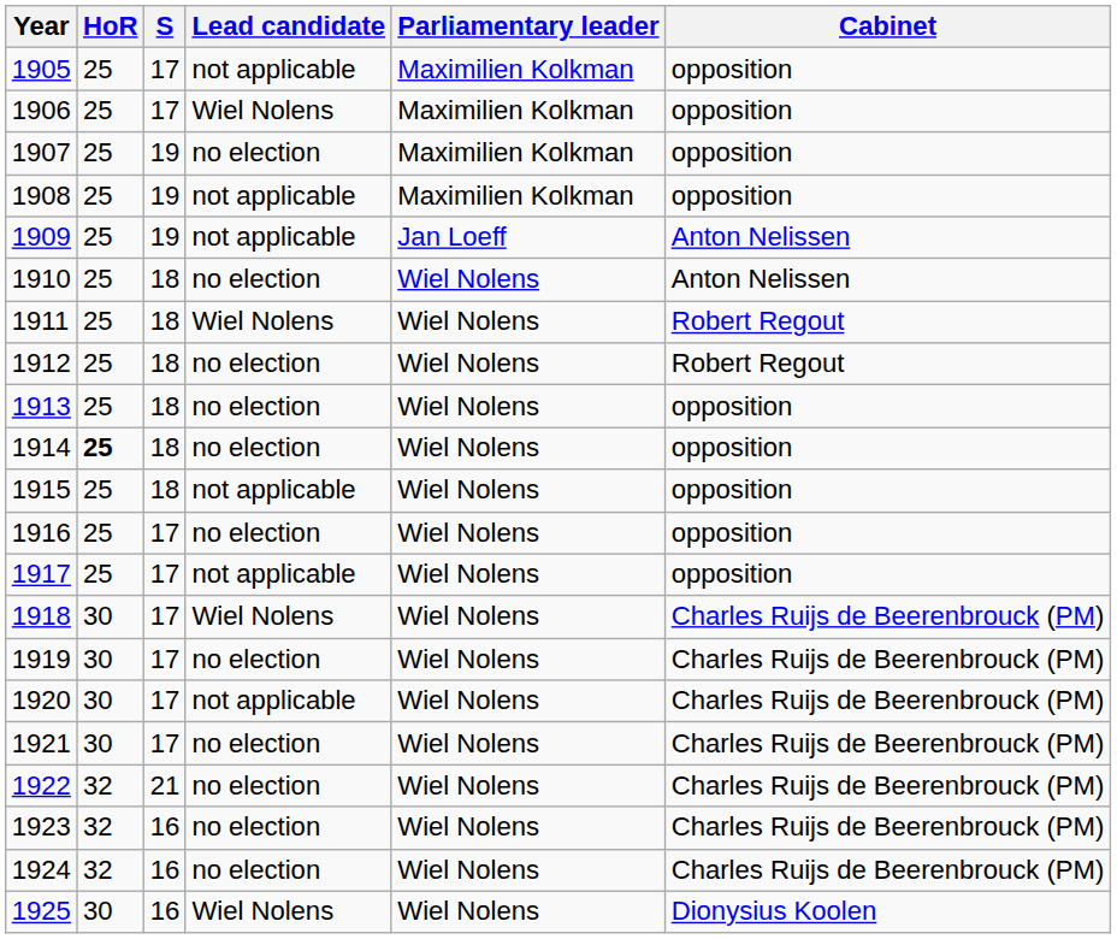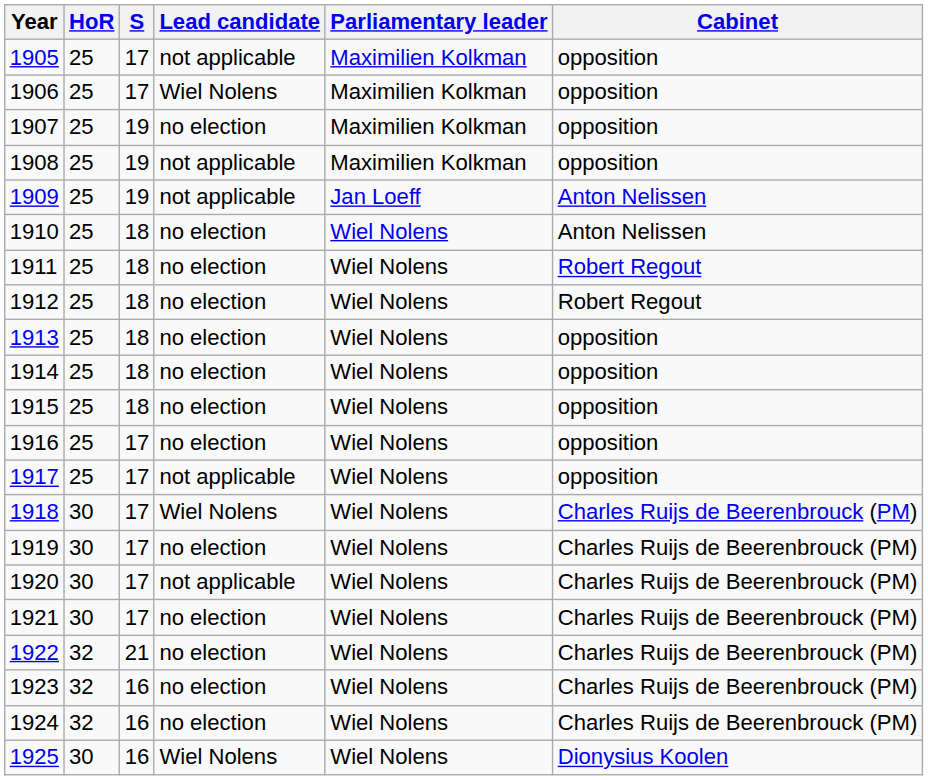 <table class="wikitable">
 <tr>
 <th>Year</th>
 <th><a href='#'>HoR</a></th>
 <th><a href='#'>S</a></th>
 <th><a href='#'>Lead candidate</a></th>
 <th><a href='#'>Parliamentary leader</a></th>
 <th><a href='#'>Cabinet</a></th>
 </tr>
 <tr>
 <td><a href='#'>1905</a></td>
 <td>25</td>
 <td>17</td>
 <td>not applicable</td>
 <td><a href='#'>Maximilien Kolkman</a></td>
 <td>opposition</td>
 </tr>
 <tr>
 <td>1906</td>
 <td>25</td>
 <td>17</td>
 <td>Wiel Nolens</td>
 <td>Maximilien Kolkman</td>
 <td>opposition</td>
 </tr>
 <tr>
 <td>1907</td>
 <td>25</td>
 <td>19</td>
 <td>no election</td>
 <td>Maximilien Kolkman</td>
 <td>opposition</td>
 </tr>
 <tr>
 <td>1908</td>
 <td>25</td>
 <td>19</td>
 <td>not applicable</td>
 <td>Maximilien Kolkman</td>
 <td>opposition</td>
 </tr>
 <tr>
 <td><a href='#'>1909</a></td>
 <td>25</td>
 <td>19</td>
 <td>not applicable</td>
 <td><a href='#'>Jan Loeff</a></td>
 <td><a href='#'>Anton Nelissen</a></td>
 </tr>
 <tr>
 <td>1910</td>
 <td>25</td>
 <td>18</td>
 <td>no election</td>
 <td><a href='#'>Wiel Nolens</a></td>
 <td>Anton Nelissen</td>
 </tr>
 <tr>
 <td>1911</td>
 <td>25</td>
 <td>18</td>
-<td>Wiel Nolens</td>
+<td>no election</td>
 <td>Wiel Nolens</td>
 <td><a href='#'>Robert Regout</a></td>
 </tr>
 <tr>
 <td>1912</td>
 <td>25</td>
 <td>18</td>
 <td>no election</td>
 <td>Wiel Nolens</td>
 <td>Robert Regout</td>
 </tr>
 <tr>
 <td><a href='#'>1913</a></td>
 <td>25</td>
 <td>18</td>
 <td>no election</td>
 <td>Wiel Nolens</td>
 <td>opposition</td>
 </tr>
 <tr>
 <td>1914</td>
-<td><strong>25</strong></td>
+<td>25</td>
 <td>18</td>
 <td>no election</td>
 <td>Wiel Nolens</td>
 <td>opposition</td>
 </tr>
 <tr>
 <td>1915</td>
 <td>25</td>
 <td>18</td>
-<td>not applicable</td>
+<td>no election</td>
 <td>Wiel Nolens</td>
 <td>opposition</td>
 </tr>
 <tr>
 <td>1916</td>
 <td>25</td>
 <td>17</td>
 <td>no election</td>
 <td>Wiel Nolens</td>
 <td>opposition</td>
 </tr>
 <tr>
 <td><a href='#'>1917</a></td>
 <td>25</td>
 <td>17</td>
 <td>not applicable</td>
 <td>Wiel Nolens</td>
 <td>opposition</td>
 </tr>
 <tr>
 <td><a href='#'>1918</a></td>
 <td>30</td>
 <td>17</td>
 <td>Wiel Nolens</td>
 <td>Wiel Nolens</td>
 <td><a href='#'>Charles Ruijs de Beerenbrouck</a> (<a href='#'>PM</a>)</td>
 </tr>
 <tr>
 <td>1919</td>
 <td>30</td>
 <td>17</td>
 <td>no election</td>
 <td>Wiel Nolens</td>
 <td>Charles Ruijs de Beerenbrouck (PM)</td>
 </tr>
 <tr>
 <td>1920</td>
 <td>30</td>
 <td>17</td>
 <td>not applicable</td>
 <td>Wiel Nolens</td>
 <td>Charles Ruijs de Beerenbrouck (PM)</td>
 </tr>
 <tr>
 <td>1921</td>
 <td>30</td>
 <td>17</td>
 <td>no election</td>
 <td>Wiel Nolens</td>
 <td>Charles Ruijs de Beerenbrouck (PM)</td>
 </tr>
 <tr>
 <td><a href='#'>1922</a></td>
 <td>32</td>
 <td>21</td>
 <td>no election</td>
 <td>Wiel Nolens</td>
 <td>Charles Ruijs de Beerenbrouck (PM)</td>
 </tr>
 <tr>
 <td>1923</td>
 <td>32</td>
 <td>16</td>
 <td>no election</td>
 <td>Wiel Nolens</td>
 <td>Charles Ruijs de Beerenbrouck (PM)</td>
 </tr>
 <tr>
 <td>1924</td>
 <td>32</td>
 <td>16</td>
 <td>no election</td>
 <td>Wiel Nolens</td>
 <td>Charles Ruijs de Beerenbrouck (PM)</td>
 </tr>
 <tr>
 <td><a href='#'>1925</a></td>
 <td>30</td>
 <td>16</td>
 <td>Wiel Nolens</td>
 <td>Wiel Nolens</td>
 <td><a href='#'>Dionysius Koolen</a></td>
 </tr>
 </table>
